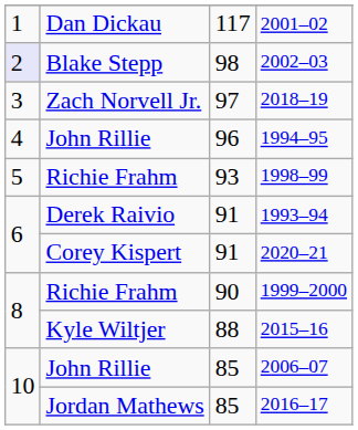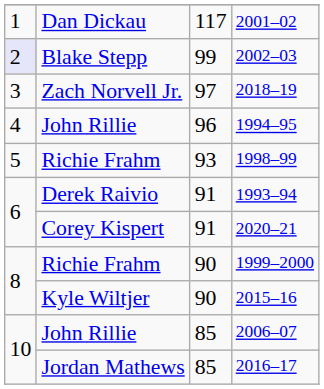 <table class="wikitable">
 <tr>
 </tr>
 <tr>
 <td>1</td>
 <td><a href='#'>Dan Dickau</a></td>
 <td>117</td>
 <td style="font-size:80%;"><a href='#'>2001–02</a></td>
 </tr>
 <tr>
 <td style="background: lavender;">2</td>
 <td><a href='#'>Blake Stepp</a></td>
-<td>98</td>
+<td>99</td>
 <td style="font-size:80%;"><a href='#'>2002–03</a></td>
 </tr>
 <tr>
 <td>3</td>
 <td><a href='#'>Zach Norvell Jr.</a></td>
 <td>97</td>
 <td style="font-size:80%;"><a href='#'>2018–19</a></td>
 </tr>
 <tr>
 <td>4</td>
 <td><a href='#'>John Rillie</a></td>
 <td>96</td>
 <td style="font-size:80%;"><a href='#'>1994–95</a></td>
 </tr>
 <tr>
 <td>5</td>
 <td><a href='#'>Richie Frahm</a></td>
 <td>93</td>
 <td style="font-size:80%;"><a href='#'>1998–99</a></td>
 </tr>
 <tr>
 <td rowspan=2>6</td>
 <td><a href='#'>Derek Raivio</a></td>
 <td>91</td>
 <td style="font-size:80%;"><a href='#'>1993–94</a></td>
 </tr>
 <tr>
 <td><a href='#'>Corey Kispert</a></td>
 <td>91</td>
 <td style="font-size:80%;"><a href='#'>2020–21</a></td>
 </tr>
 <tr>
 <td rowspan=2>8</td>
 <td><a href='#'>Richie Frahm</a></td>
 <td>90</td>
 <td style="font-size:80%;"><a href='#'>1999–2000</a></td>
 </tr>
 <tr>
 <td><a href='#'>Kyle Wiltjer</a></td>
-<td>88</td>
+<td>90</td>
 <td style="font-size:80%;"><a href='#'>2015–16</a></td>
 </tr>
 <tr>
 <td rowspan=2>10</td>
 <td><a href='#'>John Rillie</a></td>
 <td>85</td>
 <td style="font-size:80%;"><a href='#'>2006–07</a></td>
 </tr>
 <tr>
 <td><a href='#'>Jordan Mathews</a></td>
 <td>85</td>
 <td style="font-size:80%;"><a href='#'>2016–17</a></td>
 </tr>
 </table>
